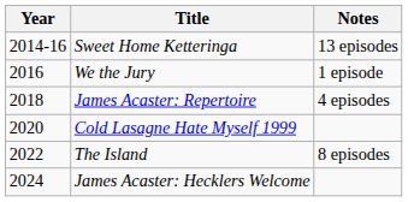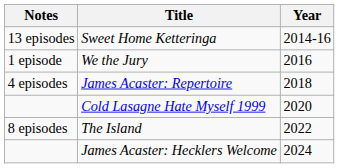 <table class="wikitable">
 <tr>
+<th>Notes</th>
+<th>Title</th>
 <th>Year</th>
-<th>Title</th>
-<th>Notes</th>
 </tr>
 <tr>
+<td>13 episodes</td>
+<td><em>Sweet Home Ketteringa</em></td>
 <td>2014-16</td>
-<td><em>Sweet Home Ketteringa</em></td>
-<td>13 episodes</td>
 </tr>
 <tr>
+<td>1 episode</td>
+<td><em>We the Jury</em></td>
 <td>2016</td>
-<td><em>We the Jury</em></td>
-<td>1 episode</td>
 </tr>
 <tr>
+<td>4 episodes</td>
+<td><em><a href='#'>James Acaster: Repertoire</a></em></td>
 <td>2018</td>
-<td><em><a href='#'>James Acaster: Repertoire</a></em></td>
-<td>4 episodes</td>
 </tr>
 <tr>
+<td></td>
+<td><em><a href='#'>Cold Lasagne Hate Myself 1999</a></em></td>
 <td>2020</td>
-<td><em><a href='#'>Cold Lasagne Hate Myself 1999</a></em></td>
-<td></td>
 </tr>
 <tr>
+<td>8 episodes</td>
+<td><em>The Island</em></td>
 <td>2022</td>
-<td><em>The Island</em></td>
-<td>8 episodes</td>
 </tr>
 <tr>
+<td></td>
+<td><em>James Acaster: Hecklers Welcome</em></td>
 <td>2024</td>
-<td><em>James Acaster: Hecklers Welcome</em></td>
-<td></td>
 </tr>
 </table>
